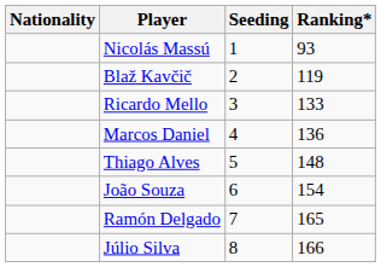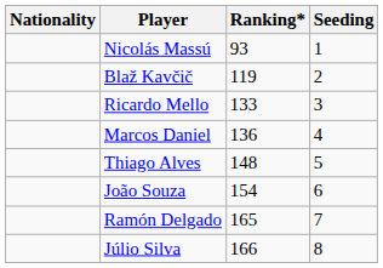 <table class="wikitable" border="1">
 <tr>
 <th>Nationality</th>
 <th>Player</th>
+<th>Ranking*</th>
 <th>Seeding</th>
-<th>Ranking*</th>
 </tr>
 <tr>
 <td></td>
 <td><a href='#'>Nicolás Massú</a></td>
+<td>93</td>
 <td>1</td>
-<td>93</td>
 </tr>
 <tr>
 <td></td>
 <td><a href='#'>Blaž Kavčič</a></td>
+<td>119</td>
 <td>2</td>
-<td>119</td>
 </tr>
 <tr>
 <td></td>
 <td><a href='#'>Ricardo Mello</a></td>
+<td>133</td>
 <td>3</td>
-<td>133</td>
 </tr>
 <tr>
 <td></td>
 <td><a href='#'>Marcos Daniel</a></td>
+<td>136</td>
 <td>4</td>
-<td>136</td>
 </tr>
 <tr>
 <td></td>
 <td><a href='#'>Thiago Alves</a></td>
+<td>148</td>
 <td>5</td>
-<td>148</td>
 </tr>
 <tr>
 <td></td>
 <td><a href='#'>João Souza</a></td>
+<td>154</td>
 <td>6</td>
-<td>154</td>
 </tr>
 <tr>
 <td></td>
 <td><a href='#'>Ramón Delgado</a></td>
+<td>165</td>
 <td>7</td>
-<td>165</td>
 </tr>
 <tr>
 <td></td>
 <td><a href='#'>Júlio Silva</a></td>
+<td>166</td>
 <td>8</td>
-<td>166</td>
 </tr>
 </table>
